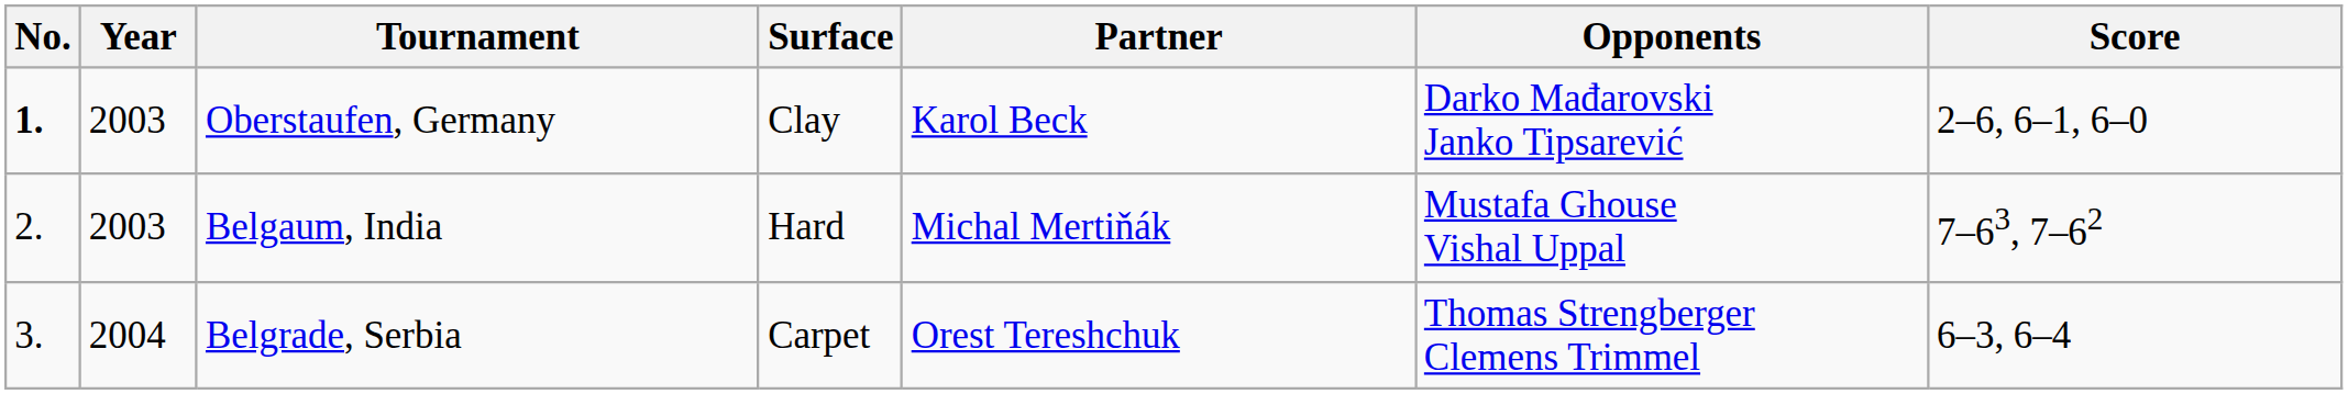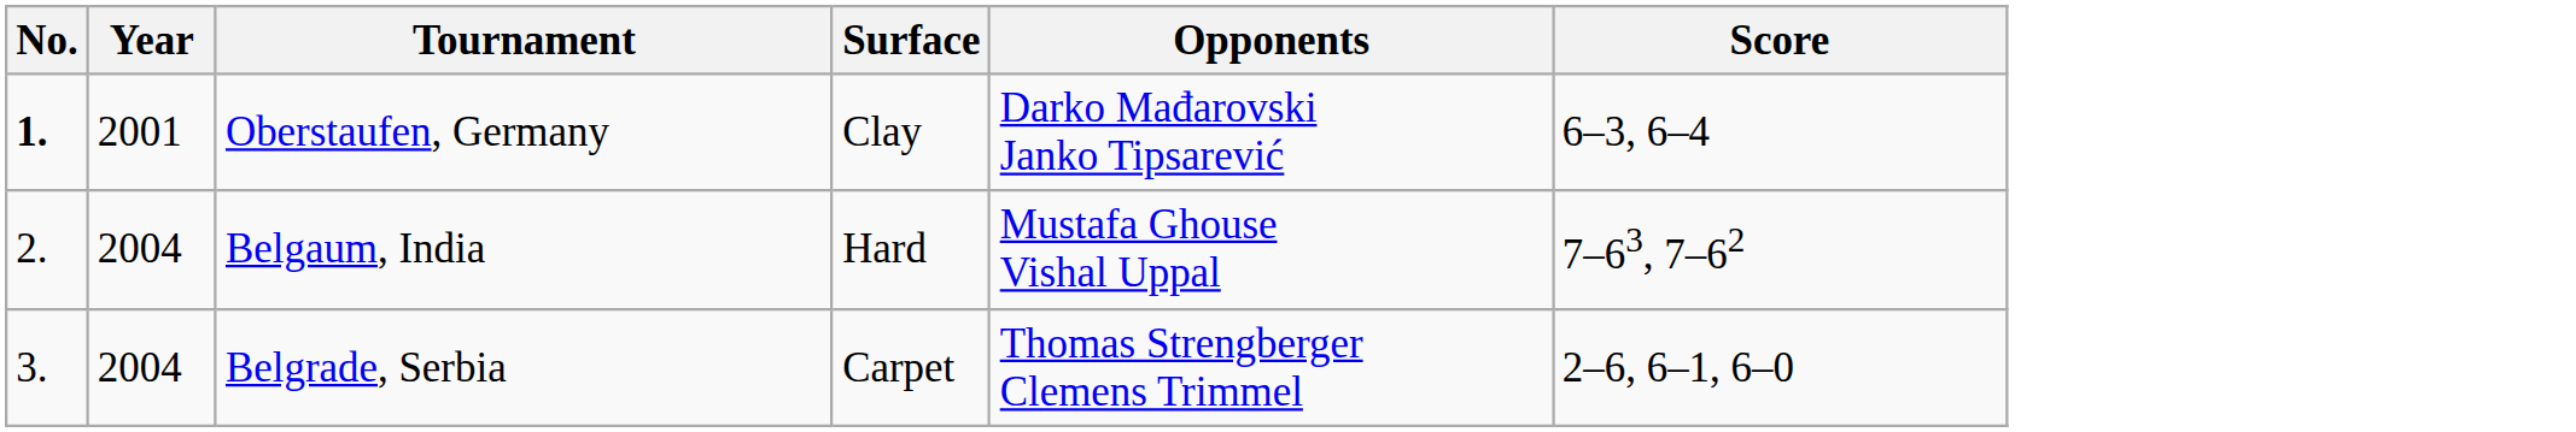 <table class="sortable wikitable" style=font-size:97%>
 <tr>
 <th style="width:20px" class="unsortable">No.</th>
 <th style="width:40px">Year</th>
 <th style="width:220px">Tournament</th>
 <th style="width:50px">Surface</th>
-<th style="width:200px">Partner</th>
 <th style="width:200px">Opponents</th>
 <th style="width:160px" class="unsortable">Score</th>
 </tr>
 <tr>
 <td><strong>1.</strong></td>
-<td>2003</td>
+<td>2001</td>
 <td><a href='#'>Oberstaufen</a>, Germany</td>
 <td>Clay</td>
-<td> <a href='#'>Karol Beck</a></td>
 <td> <a href='#'>Darko Mađarovski</a><br> <a href='#'>Janko Tipsarević</a></td>
-<td>2–6, 6–1, 6–0</td>
+<td>6–3, 6–4</td>
 </tr>
 <tr>
 <td>2.</td>
-<td>2003</td>
+<td>2004</td>
 <td><a href='#'>Belgaum</a>, India</td>
 <td>Hard</td>
-<td> <a href='#'>Michal Mertiňák</a></td>
 <td> <a href='#'>Mustafa Ghouse</a><br> <a href='#'>Vishal Uppal</a></td>
 <td>7–6<sup>3</sup>, 7–6<sup>2</sup></td>
 </tr>
 <tr>
 <td>3.</td>
 <td>2004</td>
 <td><a href='#'>Belgrade</a>, Serbia</td>
 <td>Carpet</td>
-<td> <a href='#'>Orest Tereshchuk</a></td>
 <td> <a href='#'>Thomas Strengberger</a><br> <a href='#'>Clemens Trimmel</a></td>
-<td>6–3, 6–4</td>
+<td>2–6, 6–1, 6–0</td>
 </tr>
 </table>
